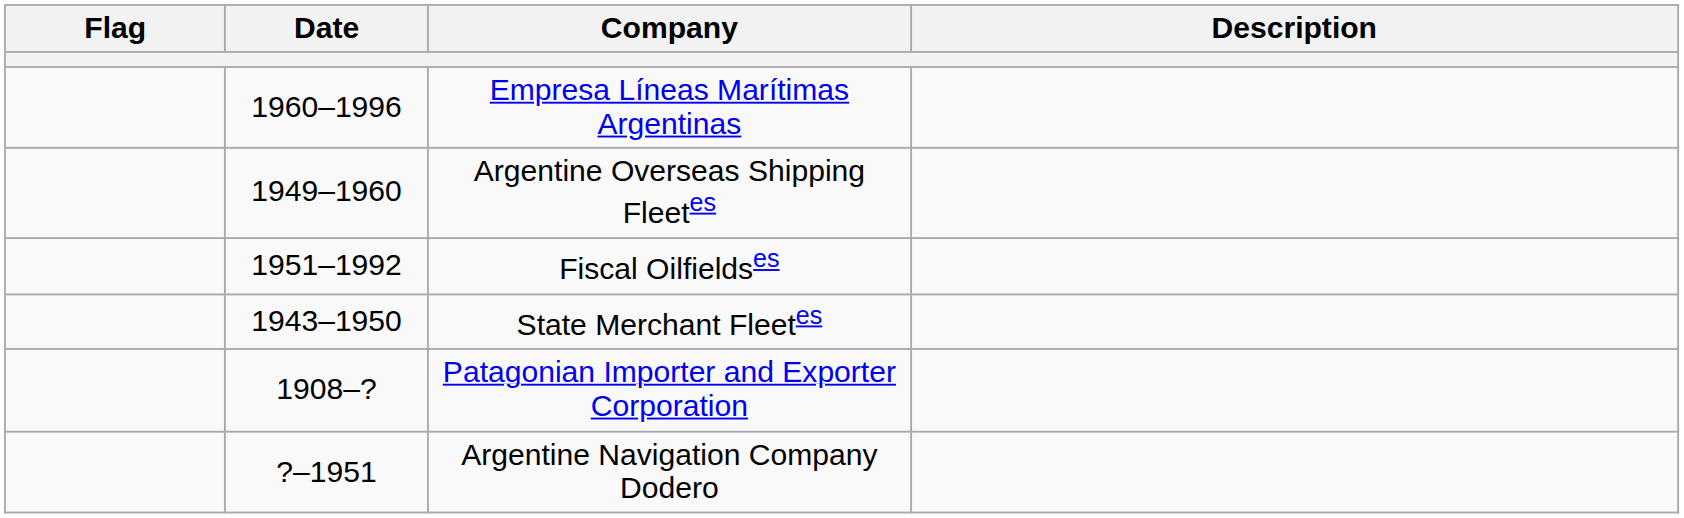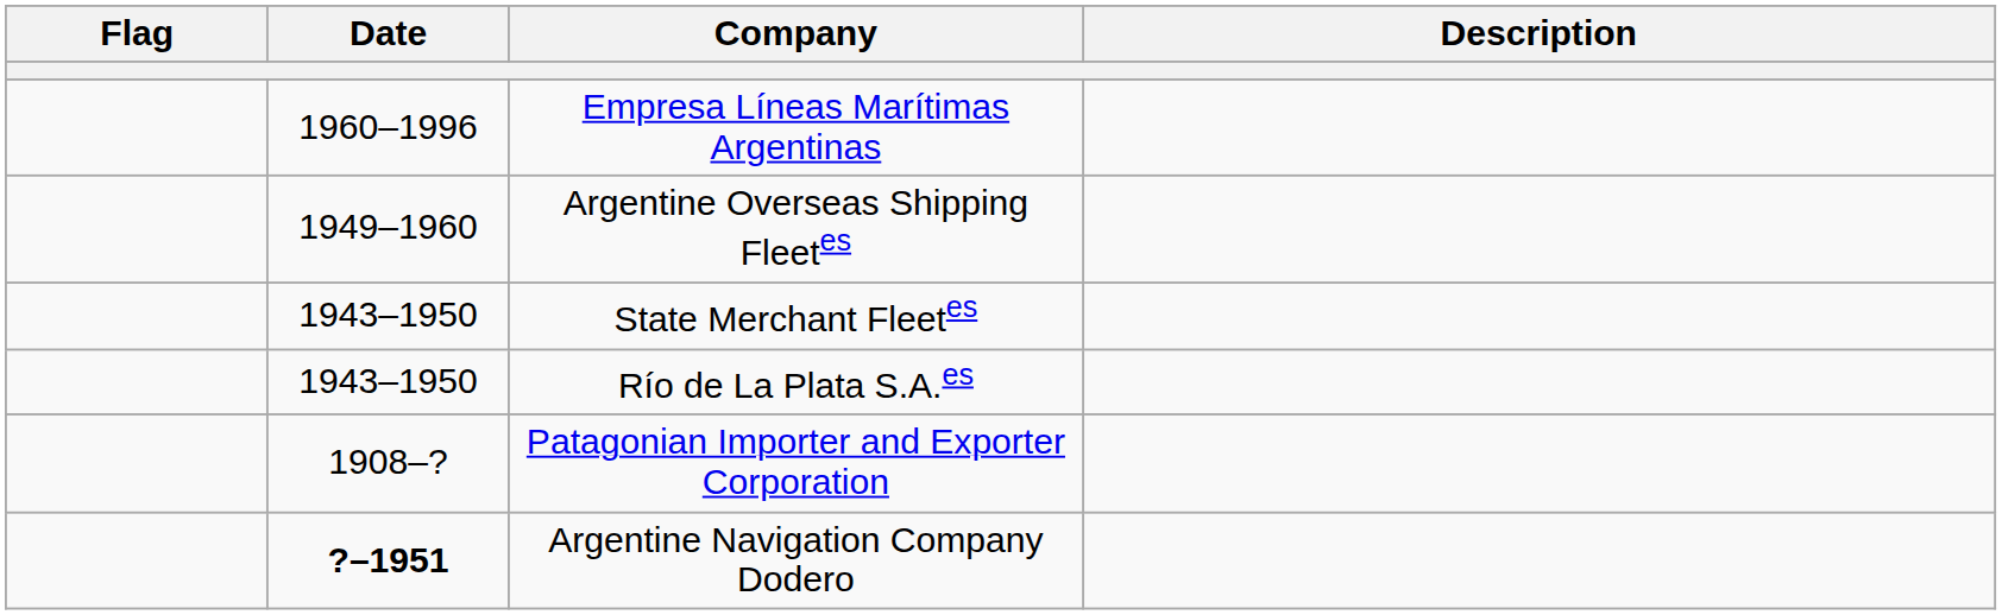 <table class="wikitable" style="background:#f9f9f9; text-align:center">
 <tr>
 <th width="110">Flag</th>
 <th width="100">Date</th>
 <th width="250">Company</th>
 <th width="400">Description</th>
 </tr>
 <tr>
 <th colspan="4"></th>
 </tr>
 <tr>
 <td></td>
 <td>1960–1996</td>
 <td><a href='#'>Empresa Líneas Marítimas Argentinas</a></td>
 <td></td>
 </tr>
 <tr>
 <td></td>
 <td>1949–1960</td>
 <td>Argentine Overseas Shipping Fleet<sup><a href='#'>es</a></sup></td>
 <td></td>
 </tr>
 <tr>
 <td></td>
-<td>1951–1992</td>
-<td>Fiscal Oilfields<sup><a href='#'>es</a></sup></td>
+<td>1943–1950</td>
+<td>State Merchant Fleet<sup><a href='#'>es</a></sup></td>
 <td></td>
 </tr>
 <tr>
 <td></td>
 <td>1943–1950</td>
-<td>State Merchant Fleet<sup><a href='#'>es</a></sup></td>
+<td>Río de La Plata S.A.<sup><a href='#'>es</a></sup></td>
 <td></td>
 </tr>
 <tr>
 <td></td>
 <td>1908–?</td>
 <td><a href='#'>Patagonian Importer and Exporter Corporation</a></td>
 <td></td>
 </tr>
 <tr>
 <td></td>
-<td>?–1951</td>
+<td><strong>?–1951</strong></td>
 <td>Argentine Navigation Company Dodero</td>
 <td></td>
 </tr>
 </table>
